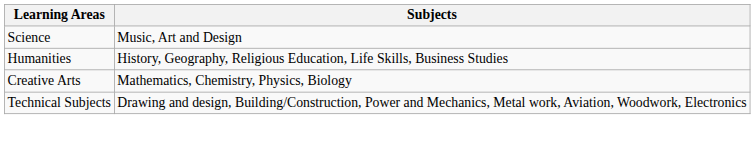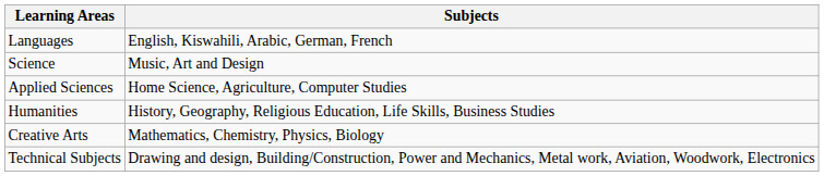 <table class="wikitable">
 <tr>
 <th>Learning Areas</th>
 <th>Subjects</th>
 </tr>
 <tr>
+<td>Languages</td>
+<td>English, Kiswahili, Arabic, German, French</td>
+</tr>
+<tr>
 <td>Science</td>
 <td>Music, Art and Design</td>
+</tr>
+<tr>
+<td>Applied Sciences</td>
+<td>Home Science, Agriculture, Computer Studies</td>
 </tr>
 <tr>
 <td>Humanities</td>
 <td>History, Geography, Religious Education, Life Skills, Business Studies</td>
 </tr>
 <tr>
 <td>Creative Arts</td>
 <td>Mathematics, Chemistry, Physics, Biology</td>
 </tr>
 <tr>
 <td>Technical Subjects</td>
 <td>Drawing and design, Building/Construction, Power and Mechanics, Metal work, Aviation, Woodwork, Electronics</td>
 </tr>
 </table>
